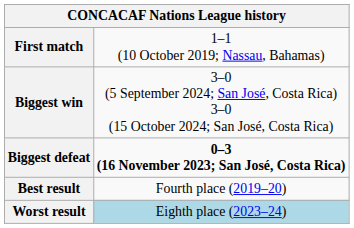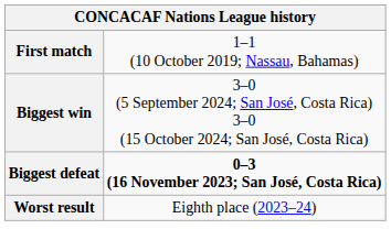 <table class="wikitable collapsible collapsed" style="text-align: center;font-size:90%;">
 <tr>
 <th colspan=2>CONCACAF Nations League history</th>
 </tr>
 <tr>
 <th>First match</th>
 <td> 1–1 <br>(10 October 2019; <a href='#'>Nassau</a>, Bahamas)</td>
 </tr>
 <tr>
 <th>Biggest win</th>
 <td> 3–0 <br>(5 September 2024; <a href='#'>San José</a>, Costa Rica)<br> 3–0 <br>(15 October 2024; San José, Costa Rica)</td>
 </tr>
 <tr>
 <th>Biggest defeat</th>
 <td><strong> 0–3 <br>(16 November 2023; San José, Costa Rica)</strong></td>
 </tr>
 <tr>
-<th>Best result</th>
-<td>Fourth place (<a href='#'>2019–20</a>)</td>
-</tr>
-<tr>
 <th>Worst result</th>
-<td style="background: lightblue;">Eighth place (<a href='#'>2023–24</a>)</td>
+<td>Eighth place (<a href='#'>2023–24</a>)</td>
 </tr>
 </table>
